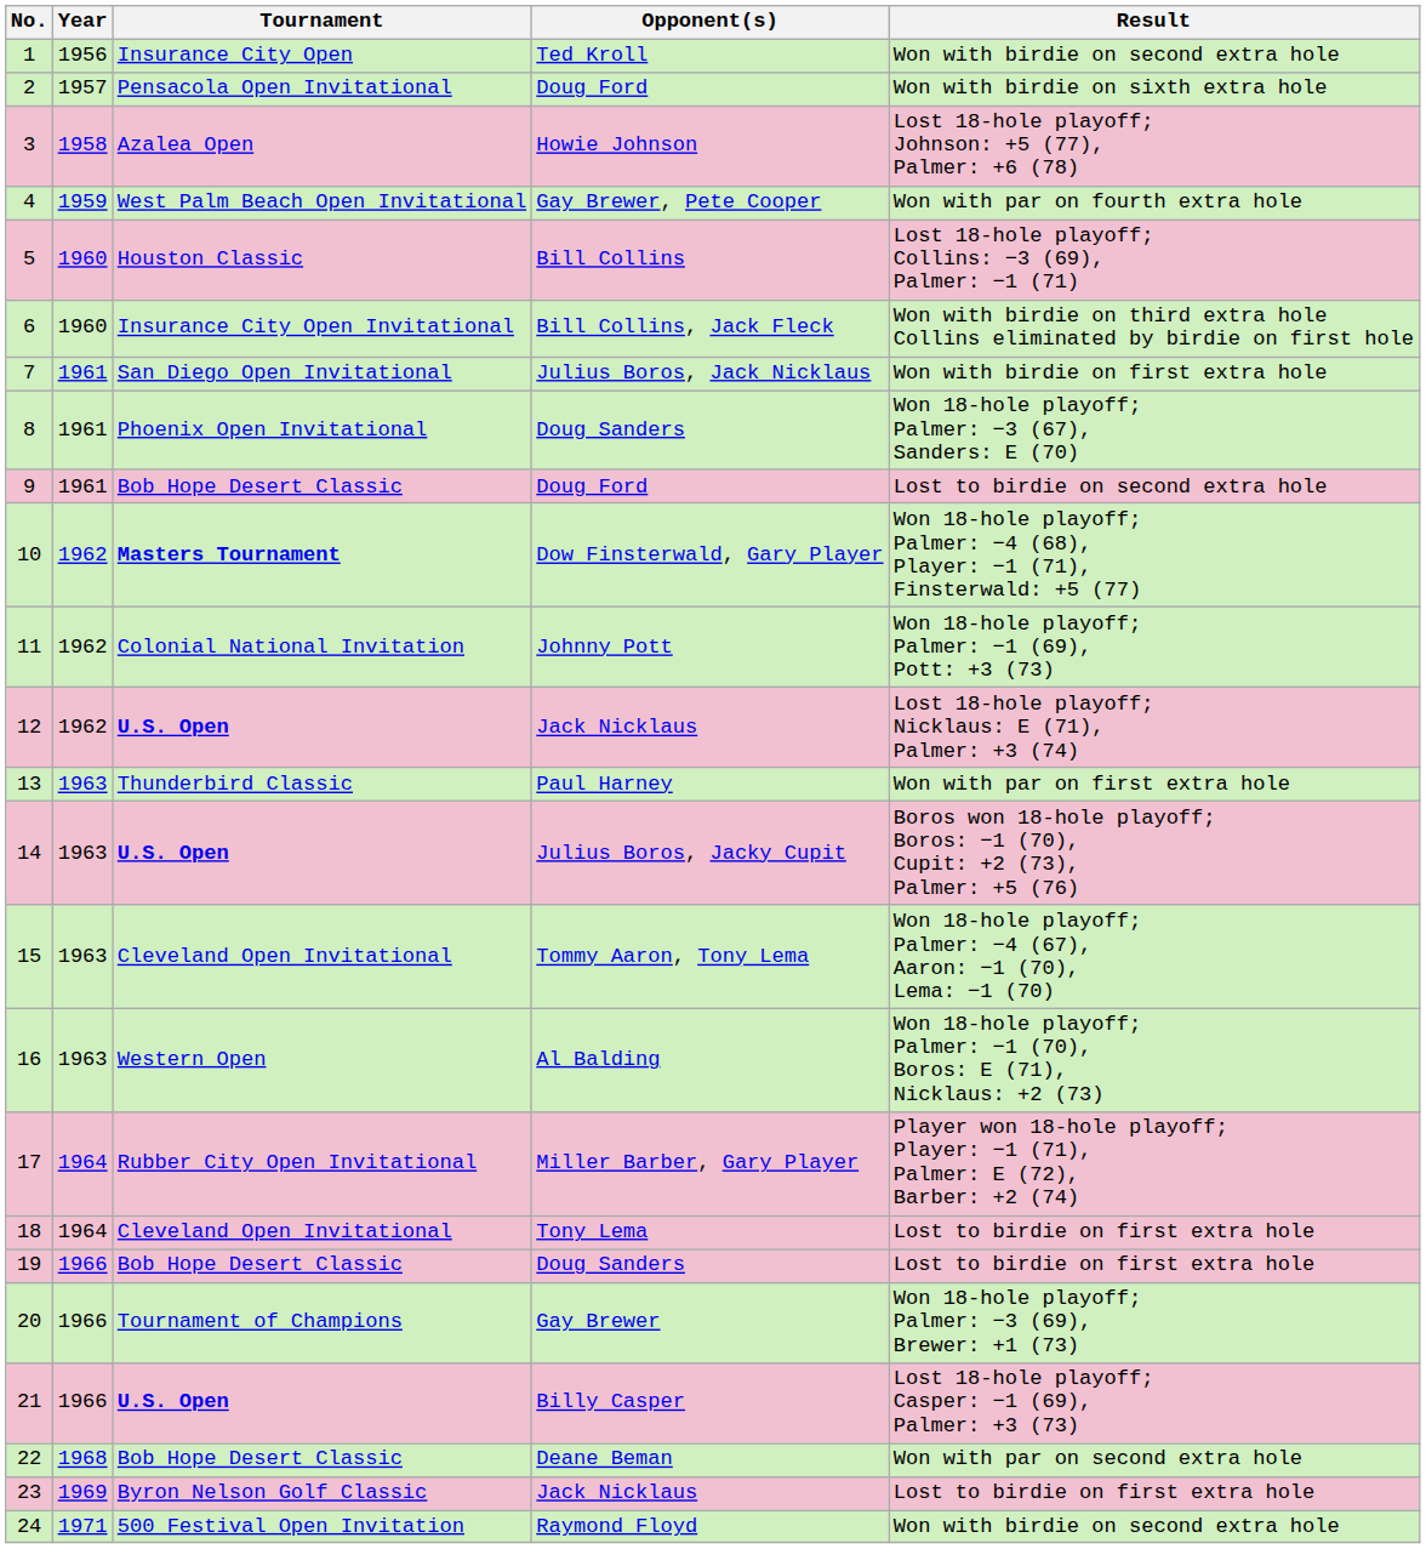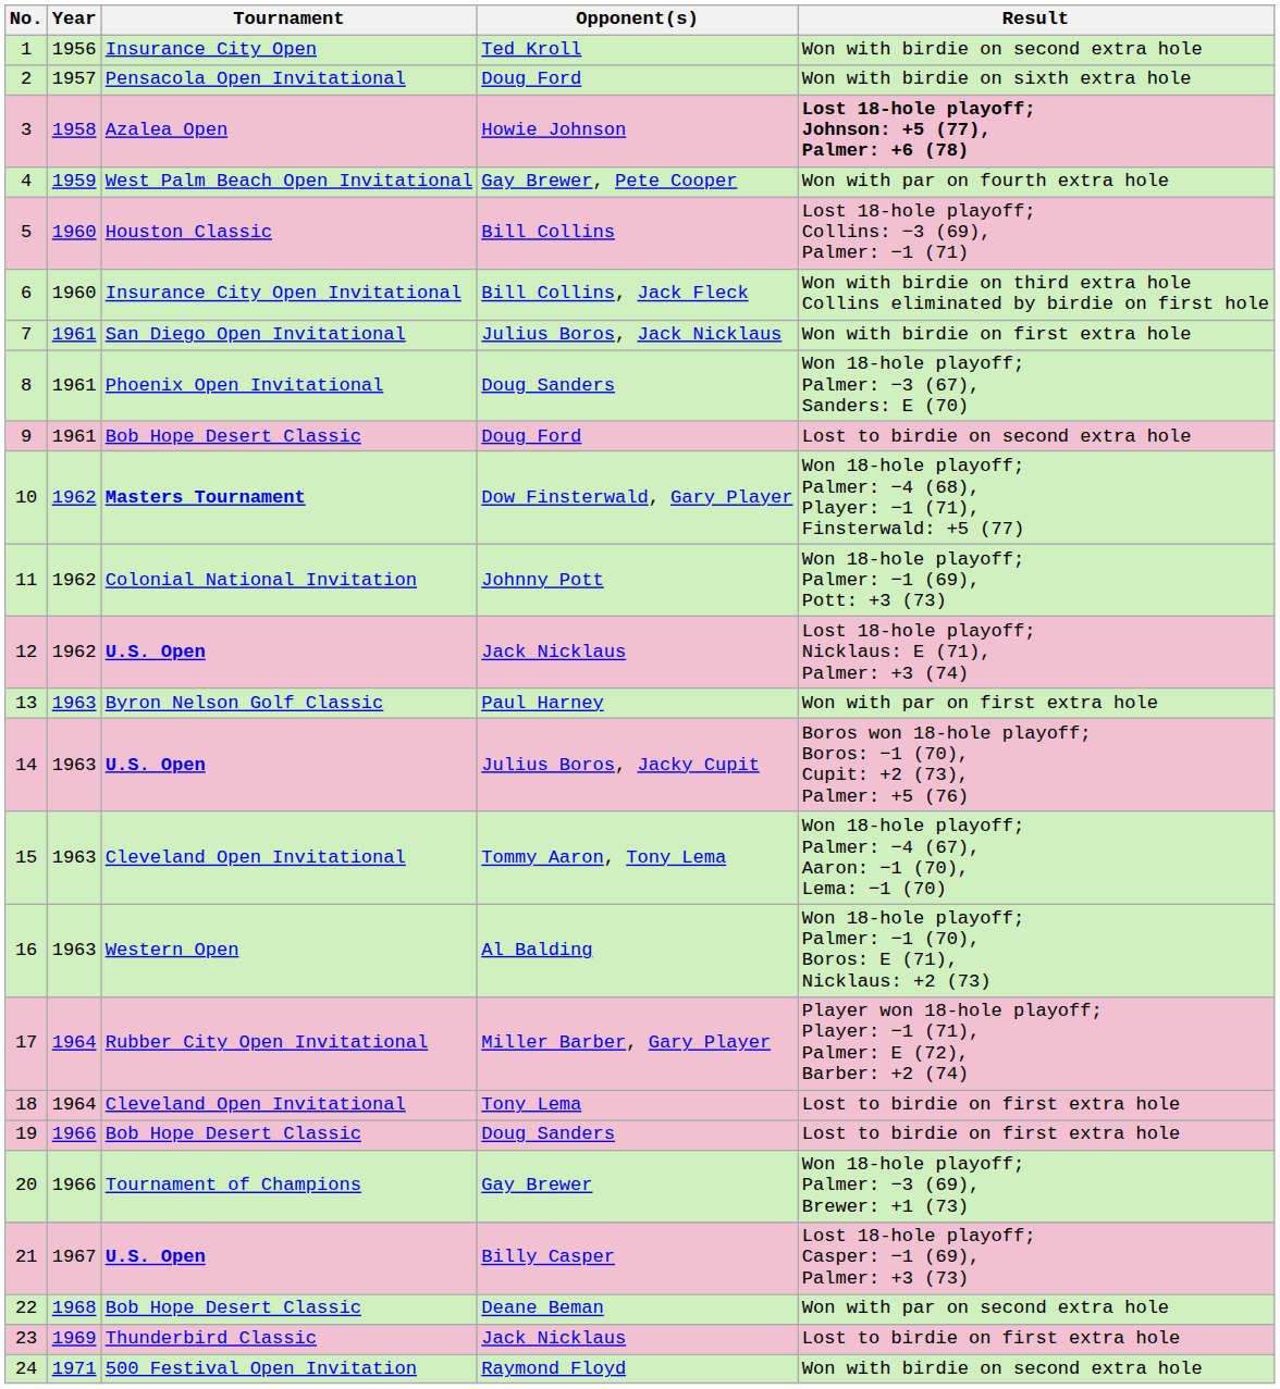 <table class="wikitable" style="font-size:95%;">
 <tr>
 <th>No.</th>
 <th>Year</th>
 <th>Tournament</th>
 <th>Opponent(s)</th>
 <th>Result</th>
 </tr>
 <tr style="background:#D0F0C0;">
 <td align=center>1</td>
 <td>1956</td>
 <td><a href='#'>Insurance City Open</a></td>
 <td> <a href='#'>Ted Kroll</a></td>
 <td>Won with birdie on second extra hole</td>
 </tr>
 <tr style="background:#D0F0C0;">
 <td align=center>2</td>
 <td>1957</td>
 <td><a href='#'>Pensacola Open Invitational</a></td>
 <td> <a href='#'>Doug Ford</a></td>
 <td>Won with birdie on sixth extra hole</td>
 </tr>
 <tr style="background:#F2C1D1;">
 <td align=center>3</td>
 <td><a href='#'>1958</a></td>
 <td><a href='#'>Azalea Open</a></td>
 <td> <a href='#'>Howie Johnson</a></td>
-<td>Lost 18-hole playoff;<br>Johnson: +5 (77),<br>Palmer: +6 (78)</td>
+<td><strong>Lost 18-hole playoff;<br>Johnson: +5 (77),<br>Palmer: +6 (78)</strong></td>
 </tr>
 <tr style="background:#D0F0C0;">
 <td align=center>4</td>
 <td><a href='#'>1959</a></td>
 <td><a href='#'>West Palm Beach Open Invitational</a></td>
 <td> <a href='#'>Gay Brewer</a>,  <a href='#'>Pete Cooper</a></td>
 <td>Won with par on fourth extra hole</td>
 </tr>
 <tr style="background:#F2C1D1;">
 <td align=center>5</td>
 <td><a href='#'>1960</a></td>
 <td><a href='#'>Houston Classic</a></td>
 <td> <a href='#'>Bill Collins</a></td>
 <td>Lost 18-hole playoff;<br>Collins: −3 (69),<br>Palmer: −1 (71)</td>
 </tr>
 <tr style="background:#D0F0C0;">
 <td align=center>6</td>
 <td>1960</td>
 <td><a href='#'>Insurance City Open Invitational</a></td>
 <td> <a href='#'>Bill Collins</a>,  <a href='#'>Jack Fleck</a></td>
 <td>Won with birdie on third extra hole<br>Collins eliminated by birdie on first hole</td>
 </tr>
 <tr style="background:#D0F0C0;">
 <td align=center>7</td>
 <td><a href='#'>1961</a></td>
 <td><a href='#'>San Diego Open Invitational</a></td>
 <td> <a href='#'>Julius Boros</a>,  <a href='#'>Jack Nicklaus</a></td>
 <td>Won with birdie on first extra hole</td>
 </tr>
 <tr style="background:#D0F0C0;">
 <td align=center>8</td>
 <td>1961</td>
 <td><a href='#'>Phoenix Open Invitational</a></td>
 <td> <a href='#'>Doug Sanders</a></td>
 <td>Won 18-hole playoff;<br>Palmer: −3 (67),<br>Sanders: E (70)</td>
 </tr>
 <tr style="background:#F2C1D1;">
 <td align=center>9</td>
 <td>1961</td>
 <td><a href='#'>Bob Hope Desert Classic</a></td>
 <td> <a href='#'>Doug Ford</a></td>
 <td>Lost to birdie on second extra hole</td>
 </tr>
 <tr style="background:#D0F0C0;">
 <td align=center>10</td>
 <td><a href='#'>1962</a></td>
 <td><strong><a href='#'>Masters Tournament</a></strong></td>
 <td> <a href='#'>Dow Finsterwald</a>,  <a href='#'>Gary Player</a></td>
 <td>Won 18-hole playoff;<br>Palmer: −4 (68),<br>Player: −1 (71),<br>Finsterwald: +5 (77)</td>
 </tr>
 <tr style="background:#D0F0C0;">
 <td align=center>11</td>
 <td>1962</td>
 <td><a href='#'>Colonial National Invitation</a></td>
 <td> <a href='#'>Johnny Pott</a></td>
 <td>Won 18-hole playoff;<br>Palmer: −1 (69),<br>Pott: +3 (73)</td>
 </tr>
 <tr style="background:#F2C1D1;">
 <td align=center>12</td>
 <td>1962</td>
 <td><strong><a href='#'>U.S. Open</a></strong></td>
 <td> <a href='#'>Jack Nicklaus</a></td>
 <td>Lost 18-hole playoff;<br>Nicklaus: E (71),<br>Palmer: +3 (74)</td>
 </tr>
 <tr style="background:#D0F0C0;">
 <td align=center>13</td>
 <td><a href='#'>1963</a></td>
-<td><a href='#'>Thunderbird Classic</a></td>
+<td><a href='#'>Byron Nelson Golf Classic</a></td>
 <td> <a href='#'>Paul Harney</a></td>
 <td>Won with par on first extra hole</td>
 </tr>
 <tr style="background:#F2C1D1;">
 <td align=center>14</td>
 <td>1963</td>
 <td><strong><a href='#'>U.S. Open</a></strong></td>
 <td> <a href='#'>Julius Boros</a>,  <a href='#'>Jacky Cupit</a></td>
 <td>Boros won 18-hole playoff;<br>Boros: −1 (70),<br>Cupit: +2 (73),<br>Palmer: +5 (76)</td>
 </tr>
 <tr style="background:#D0F0C0;">
 <td align=center>15</td>
 <td>1963</td>
 <td><a href='#'>Cleveland Open Invitational</a></td>
 <td> <a href='#'>Tommy Aaron</a>,  <a href='#'>Tony Lema</a></td>
 <td>Won 18-hole playoff;<br>Palmer: −4 (67),<br>Aaron: −1 (70),<br>Lema: −1 (70)</td>
 </tr>
 <tr style="background:#D0F0C0;">
 <td align=center>16</td>
 <td>1963</td>
 <td><a href='#'>Western Open</a></td>
 <td> <a href='#'>Al Balding</a></td>
 <td>Won 18-hole playoff;<br>Palmer: −1 (70),<br>Boros: E (71),<br>Nicklaus: +2 (73)</td>
 </tr>
 <tr style="background:#F2C1D1;">
 <td align=center>17</td>
 <td><a href='#'>1964</a></td>
 <td><a href='#'>Rubber City Open Invitational</a></td>
 <td> <a href='#'>Miller Barber</a>,  <a href='#'>Gary Player</a></td>
 <td>Player won 18-hole playoff;<br>Player: −1 (71),<br>Palmer: E (72),<br>Barber: +2 (74)</td>
 </tr>
 <tr style="background:#F2C1D1;">
 <td align=center>18</td>
 <td>1964</td>
 <td><a href='#'>Cleveland Open Invitational</a></td>
 <td> <a href='#'>Tony Lema</a></td>
 <td>Lost to birdie on first extra hole</td>
 </tr>
 <tr style="background:#F2C1D1;">
 <td align=center>19</td>
 <td><a href='#'>1966</a></td>
 <td><a href='#'>Bob Hope Desert Classic</a></td>
 <td> <a href='#'>Doug Sanders</a></td>
 <td>Lost to birdie on first extra hole</td>
 </tr>
 <tr style="background:#D0F0C0;">
 <td align=center>20</td>
 <td>1966</td>
 <td><a href='#'>Tournament of Champions</a></td>
 <td> <a href='#'>Gay Brewer</a></td>
 <td>Won 18-hole playoff;<br>Palmer: −3 (69),<br>Brewer: +1 (73)</td>
 </tr>
 <tr style="background:#F2C1D1;">
 <td align=center>21</td>
-<td>1966</td>
+<td>1967</td>
 <td><strong><a href='#'>U.S. Open</a></strong></td>
 <td> <a href='#'>Billy Casper</a></td>
 <td>Lost 18-hole playoff;<br>Casper: −1 (69),<br>Palmer: +3 (73)</td>
 </tr>
 <tr style="background:#D0F0C0;">
 <td align=center>22</td>
 <td><a href='#'>1968</a></td>
 <td><a href='#'>Bob Hope Desert Classic</a></td>
 <td> <a href='#'>Deane Beman</a></td>
 <td>Won with par on second extra hole</td>
 </tr>
 <tr style="background:#F2C1D1;">
 <td align=center>23</td>
 <td><a href='#'>1969</a></td>
-<td><a href='#'>Byron Nelson Golf Classic</a></td>
+<td><a href='#'>Thunderbird Classic</a></td>
 <td> <a href='#'>Jack Nicklaus</a></td>
 <td>Lost to birdie on first extra hole</td>
 </tr>
 <tr style="background:#D0F0C0;">
 <td align=center>24</td>
 <td><a href='#'>1971</a></td>
 <td><a href='#'>500 Festival Open Invitation</a></td>
 <td> <a href='#'>Raymond Floyd</a></td>
 <td>Won with birdie on second extra hole</td>
 </tr>
 </table>
